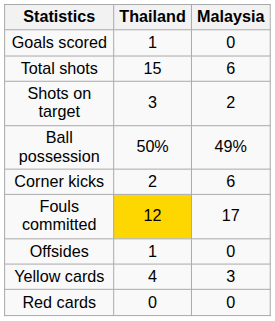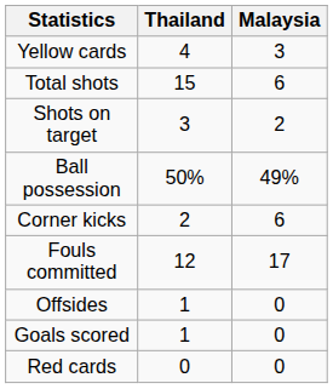 <table class="wikitable" style="text-align:center; margin:auto;">
 <tr>
 <th scope=col width=100>Statistics</th>
 <th scope=col width=70>Thailand</th>
 <th scope=col width=70>Malaysia</th>
 </tr>
 <tr>
-<td>Goals scored</td>
-<td>1</td>
-<td>0</td>
+<td>Yellow cards</td>
+<td>4</td>
+<td>3</td>
 </tr>
 <tr>
 <td>Total shots</td>
 <td>15</td>
 <td>6</td>
 </tr>
 <tr>
 <td>Shots on target</td>
 <td>3</td>
 <td>2</td>
 </tr>
 <tr>
 <td>Ball possession</td>
 <td>50%</td>
 <td>49%</td>
 </tr>
 <tr>
 <td>Corner kicks</td>
 <td>2</td>
 <td>6</td>
 </tr>
 <tr>
 <td>Fouls committed</td>
-<td style="background: gold;">12</td>
+<td>12</td>
 <td>17</td>
 </tr>
 <tr>
 <td>Offsides</td>
 <td>1</td>
 <td>0</td>
 </tr>
 <tr>
-<td>Yellow cards</td>
-<td>4</td>
-<td>3</td>
+<td>Goals scored</td>
+<td>1</td>
+<td>0</td>
 </tr>
 <tr>
 <td>Red cards</td>
 <td>0</td>
 <td>0</td>
 </tr>
 </table>
